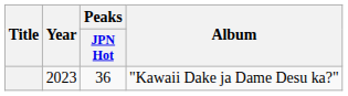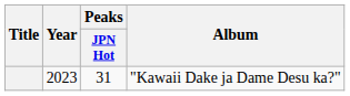 <table class="wikitable plainrowheaders" style="text-align:center">
 <tr>
 <th scope="col" rowspan="2">Title</th>
 <th scope="col" rowspan="2">Year</th>
 <th scope="col" colspan="1">Peaks</th>
 <th scope="col" rowspan="2">Album</th>
 </tr>
 <tr>
 <th scope="col" style="width:2.5em;font-size:85%"><a href='#'>JPN<br>Hot</a><br></th>
 </tr>
 <tr>
 <th scope="row"></th>
 <td>2023</td>
-<td>36</td>
+<td>31</td>
 <td>"Kawaii Dake ja Dame Desu ka?"</td>
 </tr>
 </table>
